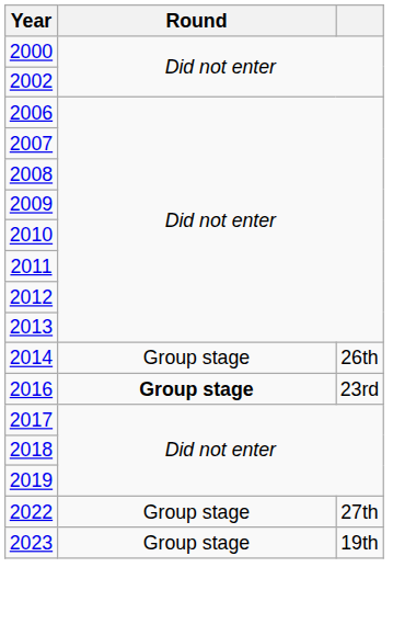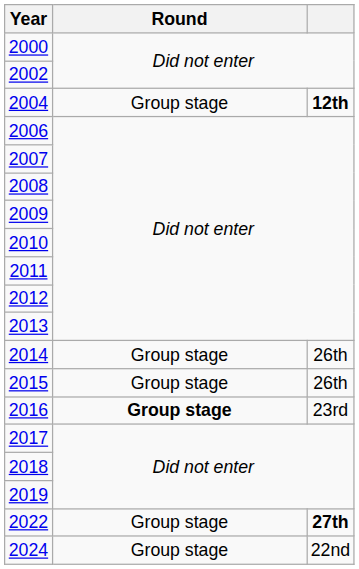 <table class="wikitable" style="text-align: center; font-size:90%">
 <tr>
 <th>Year</th>
 <th style="width:200px">Round</th>
 <th></th>
 </tr>
 <tr>
 <td><a href='#'>2000</a></td>
 <td colspan="2" rowspan="2"><em>Did not enter</em></td>
 </tr>
 <tr>
 <td><a href='#'>2002</a></td>
+</tr>
+<tr>
+<td><a href='#'>2004</a></td>
+<td>Group stage</td>
+<td><strong>12th</strong></td>
 </tr>
 <tr>
 <td><a href='#'>2006</a></td>
 <td colspan="2" rowspan="8"><em>Did not enter</em></td>
 </tr>
 <tr>
 <td><a href='#'>2007</a></td>
 </tr>
 <tr>
 <td><a href='#'>2008</a></td>
 </tr>
 <tr>
 <td><a href='#'>2009</a></td>
 </tr>
 <tr>
 <td><a href='#'>2010</a></td>
 </tr>
 <tr>
 <td><a href='#'>2011</a></td>
 </tr>
 <tr>
 <td><a href='#'>2012</a></td>
 </tr>
 <tr>
 <td><a href='#'>2013</a></td>
 </tr>
 <tr>
 <td><a href='#'>2014</a></td>
 <td>Group stage</td>
 <td>26th</td>
 </tr>
 <tr>
+<td><a href='#'>2015</a></td>
+<td>Group stage</td>
+<td>26th</td>
+</tr>
+<tr>
 <td><a href='#'>2016</a></td>
 <td><strong>Group stage</strong></td>
 <td>23rd</td>
 </tr>
 <tr>
 <td><a href='#'>2017</a></td>
 <td colspan="2" rowspan="3"><em>Did not enter</em></td>
 </tr>
 <tr>
 <td><a href='#'>2018</a></td>
 </tr>
 <tr>
 <td><a href='#'>2019</a></td>
 </tr>
 <tr>
 <td><a href='#'>2022</a></td>
 <td>Group stage</td>
-<td>27th</td>
+<td><strong>27th</strong></td>
 </tr>
 <tr>
-<td><a href='#'>2023</a></td>
+<td><a href='#'>2024</a></td>
 <td>Group stage</td>
-<td>19th</td>
+<td>22nd</td>
 </tr>
 </table>
